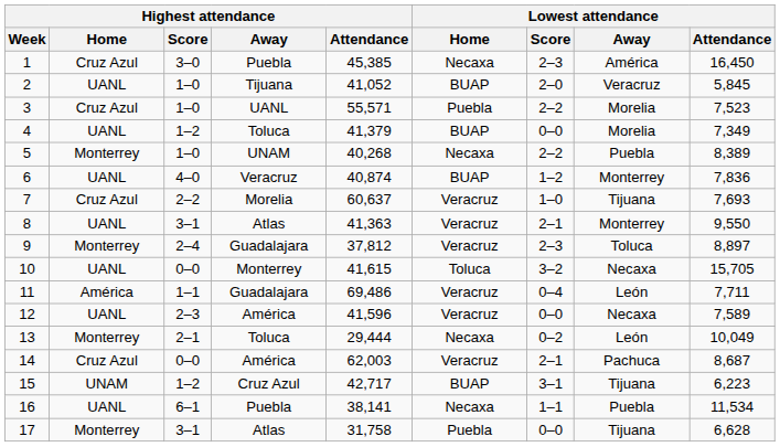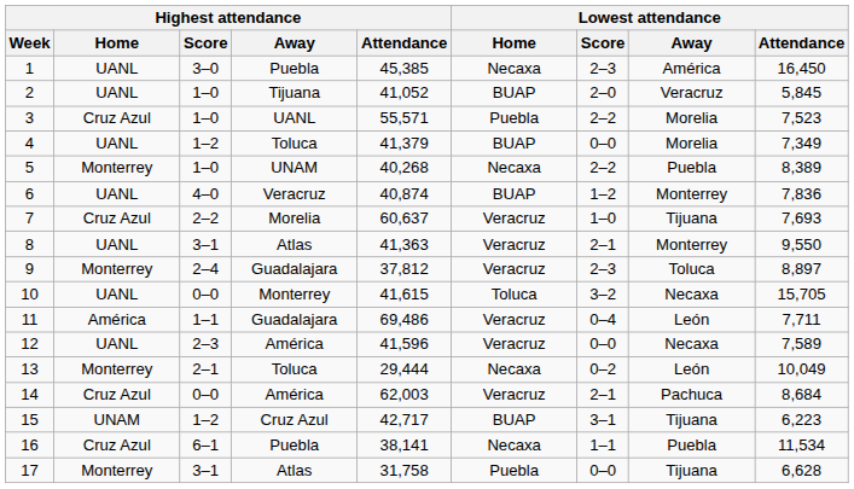 <table class="wikitable" style="text-align:center">
 <tr>
 <th colspan=5>Highest attendance</th>
 <th colspan=6>Lowest attendance</th>
 </tr>
 <tr>
 <th>Week</th>
 <th class="unsortable" width=120>Home</th>
 <th>Score</th>
 <th class="unsortable" width=120>Away</th>
 <th>Attendance</th>
 <th class="unsortable" width=120>Home</th>
 <th>Score</th>
 <th class="unsortable" width=120>Away</th>
 <th>Attendance</th>
 </tr>
 <tr>
 <td>1</td>
-<td>Cruz Azul</td>
+<td>UANL</td>
 <td>3–0</td>
 <td>Puebla</td>
 <td>45,385</td>
 <td>Necaxa</td>
 <td>2–3</td>
 <td>América</td>
 <td>16,450</td>
 </tr>
 <tr>
 <td>2</td>
 <td>UANL</td>
 <td>1–0</td>
 <td>Tijuana</td>
 <td>41,052</td>
 <td>BUAP</td>
 <td>2–0</td>
 <td>Veracruz</td>
 <td>5,845</td>
 </tr>
 <tr>
 <td>3</td>
 <td>Cruz Azul</td>
 <td>1–0</td>
 <td>UANL</td>
 <td>55,571</td>
 <td>Puebla</td>
 <td>2–2</td>
 <td>Morelia</td>
 <td>7,523</td>
 </tr>
 <tr>
 <td>4</td>
 <td>UANL</td>
 <td>1–2</td>
 <td>Toluca</td>
 <td>41,379</td>
 <td>BUAP</td>
 <td>0–0</td>
 <td>Morelia</td>
 <td>7,349</td>
 </tr>
 <tr>
 <td>5</td>
 <td>Monterrey</td>
 <td>1–0</td>
 <td>UNAM</td>
 <td>40,268</td>
 <td>Necaxa</td>
 <td>2–2</td>
 <td>Puebla</td>
 <td>8,389</td>
 </tr>
 <tr>
 <td>6</td>
 <td>UANL</td>
 <td>4–0</td>
 <td>Veracruz</td>
 <td>40,874</td>
 <td>BUAP</td>
 <td>1–2</td>
 <td>Monterrey</td>
 <td>7,836</td>
 </tr>
 <tr>
 <td>7</td>
 <td>Cruz Azul</td>
 <td>2–2</td>
 <td>Morelia</td>
 <td>60,637</td>
 <td>Veracruz</td>
 <td>1–0</td>
 <td>Tijuana</td>
 <td>7,693</td>
 </tr>
 <tr>
 <td>8</td>
 <td>UANL</td>
 <td>3–1</td>
 <td>Atlas</td>
 <td>41,363</td>
 <td>Veracruz</td>
 <td>2–1</td>
 <td>Monterrey</td>
 <td>9,550</td>
 </tr>
 <tr>
 <td>9</td>
 <td>Monterrey</td>
 <td>2–4</td>
 <td>Guadalajara</td>
 <td>37,812</td>
 <td>Veracruz</td>
 <td>2–3</td>
 <td>Toluca</td>
 <td>8,897</td>
 </tr>
 <tr>
 <td>10</td>
 <td>UANL</td>
 <td>0–0</td>
 <td>Monterrey</td>
 <td>41,615</td>
 <td>Toluca</td>
 <td>3–2</td>
 <td>Necaxa</td>
 <td>15,705</td>
 </tr>
 <tr>
 <td>11</td>
 <td>América</td>
 <td>1–1</td>
 <td>Guadalajara</td>
 <td>69,486</td>
 <td>Veracruz</td>
 <td>0–4</td>
 <td>León</td>
 <td>7,711</td>
 </tr>
 <tr>
 <td>12</td>
 <td>UANL</td>
 <td>2–3</td>
 <td>América</td>
 <td>41,596</td>
 <td>Veracruz</td>
 <td>0–0</td>
 <td>Necaxa</td>
 <td>7,589</td>
 </tr>
 <tr>
 <td>13</td>
 <td>Monterrey</td>
 <td>2–1</td>
 <td>Toluca</td>
 <td>29,444</td>
 <td>Necaxa</td>
 <td>0–2</td>
 <td>León</td>
 <td>10,049</td>
 </tr>
 <tr>
 <td>14</td>
 <td>Cruz Azul</td>
 <td>0–0</td>
 <td>América</td>
 <td>62,003</td>
 <td>Veracruz</td>
 <td>2–1</td>
 <td>Pachuca</td>
-<td>8,687</td>
+<td>8,684</td>
 </tr>
 <tr>
 <td>15</td>
 <td>UNAM</td>
 <td>1–2</td>
 <td>Cruz Azul</td>
 <td>42,717</td>
 <td>BUAP</td>
 <td>3–1</td>
 <td>Tijuana</td>
 <td>6,223</td>
 </tr>
 <tr>
 <td>16</td>
-<td>UANL</td>
+<td>Cruz Azul</td>
 <td>6–1</td>
 <td>Puebla</td>
 <td>38,141</td>
 <td>Necaxa</td>
 <td>1–1</td>
 <td>Puebla</td>
 <td>11,534</td>
 </tr>
 <tr>
 <td>17</td>
 <td>Monterrey</td>
 <td>3–1</td>
 <td>Atlas</td>
 <td>31,758</td>
 <td>Puebla</td>
 <td>0–0</td>
 <td>Tijuana</td>
 <td>6,628</td>
 </tr>
 </table>
